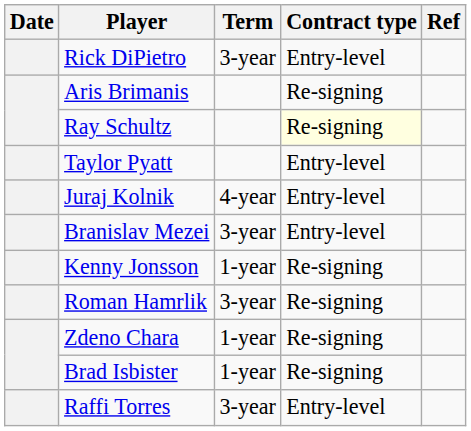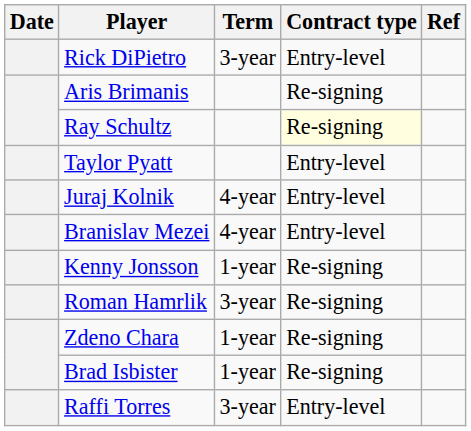 <table class="wikitable plainrowheaders">
 <tr style="background:#ddd; text-align:center;">
 <th>Date</th>
 <th>Player</th>
 <th>Term</th>
 <th>Contract type</th>
 <th>Ref</th>
 </tr>
 <tr>
 <th scope="row"></th>
 <td><a href='#'>Rick DiPietro</a></td>
 <td>3-year</td>
 <td>Entry-level</td>
 <td></td>
 </tr>
 <tr>
 <th scope="row" rowspan=2></th>
 <td><a href='#'>Aris Brimanis</a></td>
 <td></td>
 <td>Re-signing</td>
 <td></td>
 </tr>
 <tr>
 <td><a href='#'>Ray Schultz</a></td>
 <td></td>
 <td style="background: lightyellow;">Re-signing</td>
 <td></td>
 </tr>
 <tr>
 <th scope="row"></th>
 <td><a href='#'>Taylor Pyatt</a></td>
 <td></td>
 <td>Entry-level</td>
 <td></td>
 </tr>
 <tr>
 <th scope="row"></th>
 <td><a href='#'>Juraj Kolnik</a></td>
 <td>4-year</td>
 <td>Entry-level</td>
 <td></td>
 </tr>
 <tr>
 <th scope="row"></th>
 <td><a href='#'>Branislav Mezei</a></td>
-<td>3-year</td>
+<td>4-year</td>
 <td>Entry-level</td>
 <td></td>
 </tr>
 <tr>
 <th scope="row"></th>
 <td><a href='#'>Kenny Jonsson</a></td>
 <td>1-year</td>
 <td>Re-signing</td>
 <td></td>
 </tr>
 <tr>
 <th scope="row"></th>
 <td><a href='#'>Roman Hamrlik</a></td>
 <td>3-year</td>
 <td>Re-signing</td>
 <td></td>
 </tr>
 <tr>
 <th scope="row" rowspan=2></th>
 <td><a href='#'>Zdeno Chara</a></td>
 <td>1-year</td>
 <td>Re-signing</td>
 <td></td>
 </tr>
 <tr>
 <td><a href='#'>Brad Isbister</a></td>
 <td>1-year</td>
 <td>Re-signing</td>
 <td></td>
 </tr>
 <tr>
 <th scope="row"></th>
 <td><a href='#'>Raffi Torres</a></td>
 <td>3-year</td>
 <td>Entry-level</td>
 <td></td>
 </tr>
 </table>
